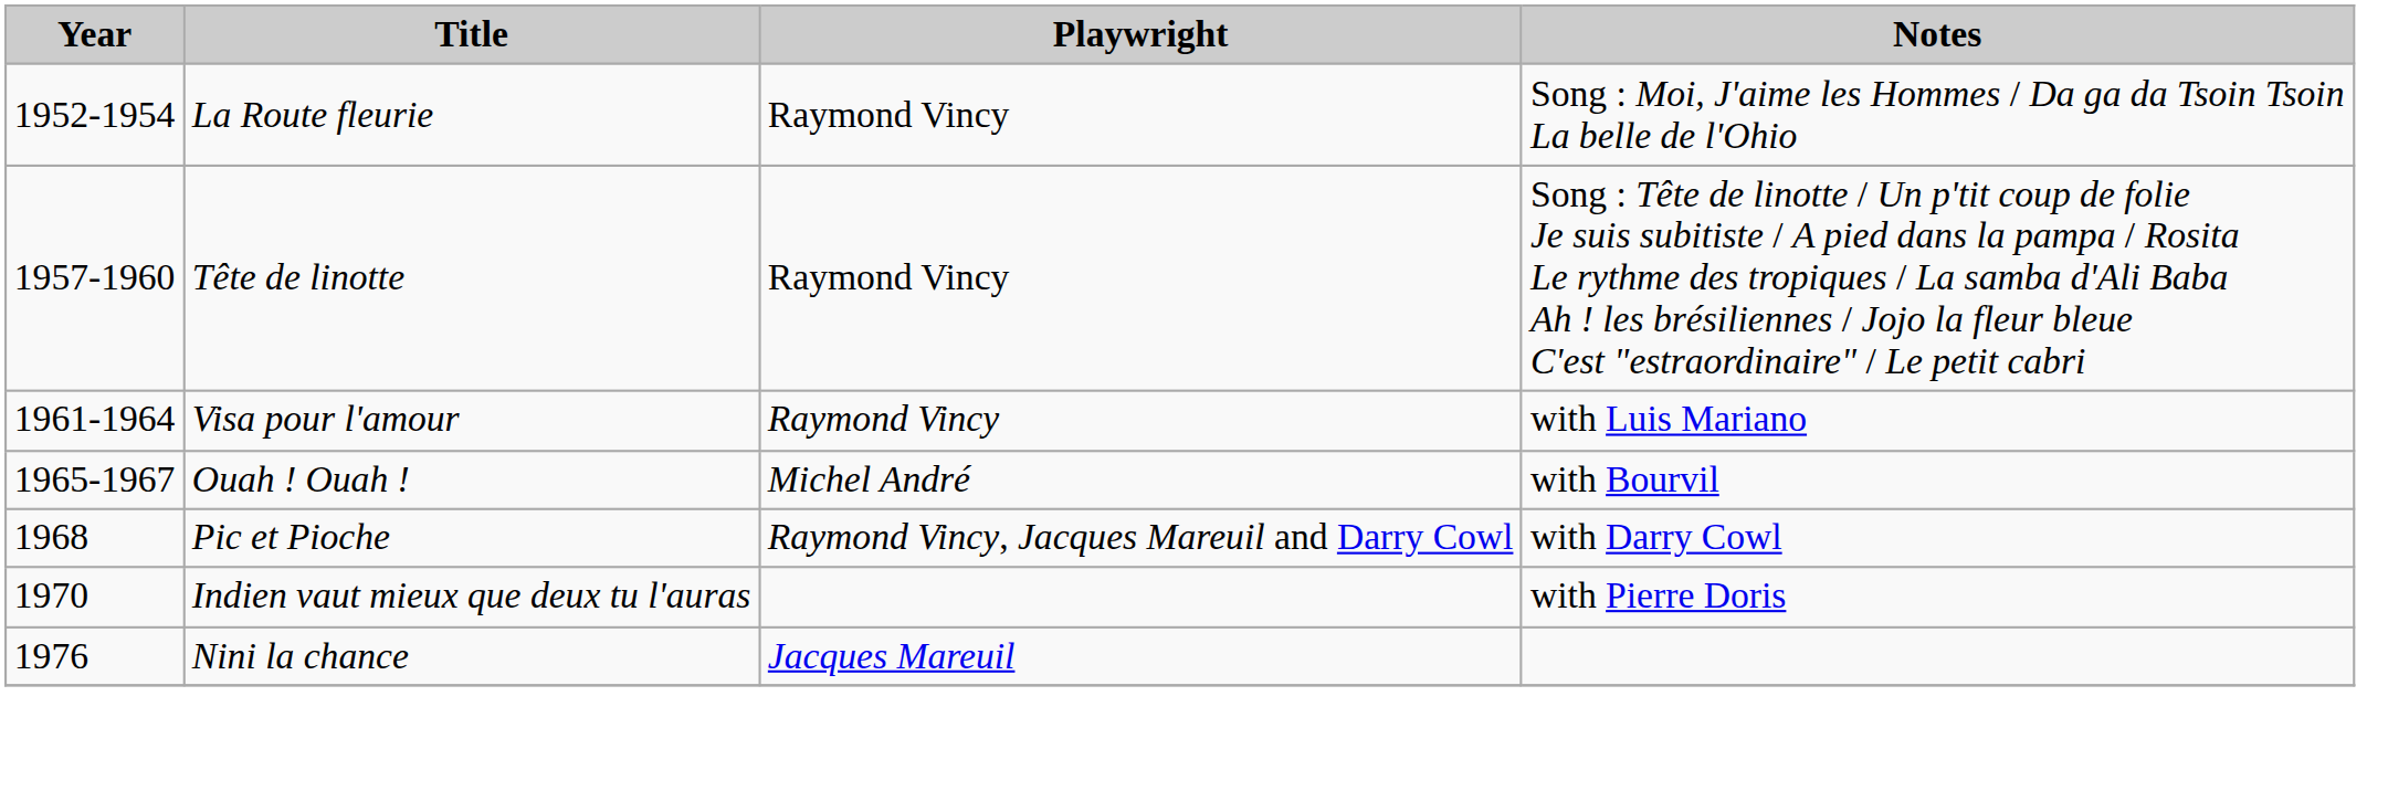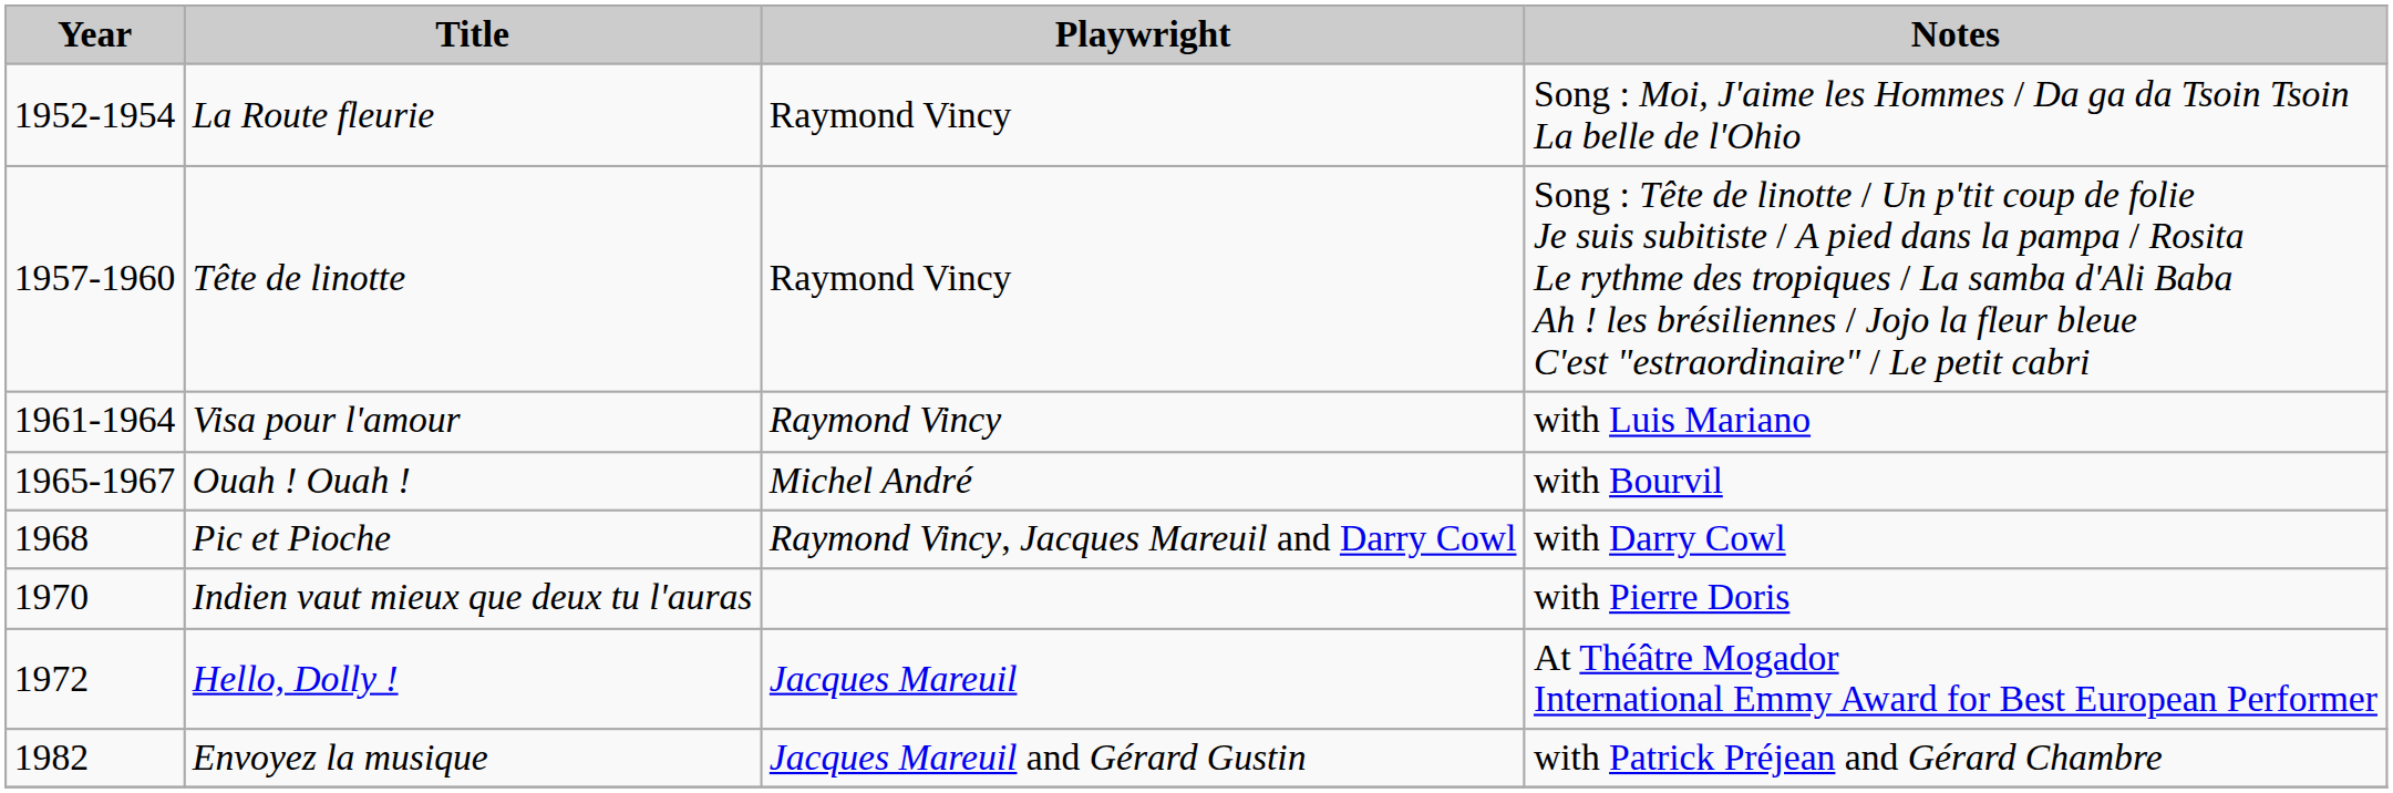 <table class="wikitable">
 <tr>
 <th style="background: #CCCCCC;">Year</th>
 <th style="background: #CCCCCC;">Title</th>
 <th style="background: #CCCCCC;">Playwright</th>
 <th style="background: #CCCCCC;">Notes</th>
 </tr>
 <tr>
 <td>1952-1954</td>
 <td><em>La Route fleurie</em></td>
 <td>Raymond Vincy</td>
 <td>Song : <em>Moi, J'aime les Hommes</em> / <em>Da ga da Tsoin Tsoin</em><br><em>La belle de l'Ohio</em></td>
 </tr>
 <tr>
 <td>1957-1960</td>
 <td><em>Tête de linotte</em></td>
 <td>Raymond Vincy</td>
 <td>Song : <em>Tête de linotte</em> / <em>Un p'tit coup de folie</em><br><em>Je suis subitiste</em> / <em>A pied dans la pampa</em> / <em>Rosita</em><br><em>Le rythme des tropiques</em> / <em>La samba d'Ali Baba</em><br><em>Ah ! les brésiliennes</em> / <em>Jojo la fleur bleue</em><br><em>C'est "estraordinaire"</em> / <em>Le petit cabri</em></td>
 </tr>
 <tr>
 <td>1961-1964</td>
 <td><em>Visa pour l'amour</em></td>
 <td><em>Raymond Vincy</em></td>
 <td>with <a href='#'>Luis Mariano</a></td>
 </tr>
 <tr>
 <td>1965-1967</td>
 <td><em>Ouah ! Ouah !</em></td>
 <td><em>Michel André</em></td>
 <td>with <a href='#'>Bourvil</a></td>
 </tr>
 <tr>
 <td>1968</td>
 <td><em>Pic et Pioche</em></td>
 <td><em>Raymond Vincy</em>, <em>Jacques Mareuil</em> and <a href='#'>Darry Cowl</a></td>
 <td>with <a href='#'>Darry Cowl</a></td>
 </tr>
 <tr>
 <td>1970</td>
 <td><em>Indien vaut mieux que deux tu l'auras</em></td>
 <td></td>
 <td>with <a href='#'>Pierre Doris</a></td>
 </tr>
 <tr>
-<td>1976</td>
-<td><em>Nini la chance</em></td>
+<td>1972</td>
+<td><em><a href='#'>Hello, Dolly !</a></em></td>
 <td><em><a href='#'>Jacques Mareuil</a></em></td>
-<td></td>
+<td>At <a href='#'>Théâtre Mogador</a><br><a href='#'>International Emmy Award for Best European Performer</a></td>
+</tr>
+<tr>
+<td>1982</td>
+<td><em>Envoyez la musique</em></td>
+<td><em><a href='#'>Jacques Mareuil</a></em> and <em>Gérard Gustin</em></td>
+<td>with <a href='#'>Patrick Préjean</a> and <em>Gérard Chambre</em></td>
 </tr>
 <tr>
 </tr>
 </table>
